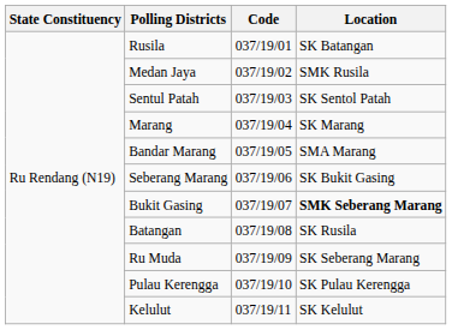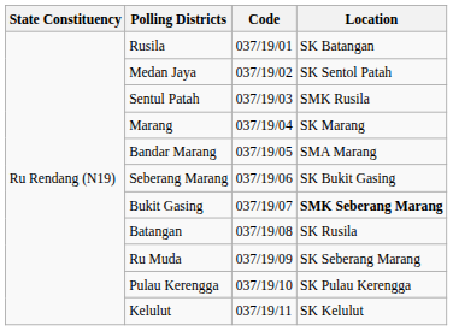 <table class="wikitable sortable mw-collapsible">
 <tr>
 <th><small>State Constituency</small></th>
 <th><small>Polling Districts</small></th>
 <th><small>Code</small></th>
 <th><small>Location</small></th>
 </tr>
 <tr>
 <td rowspan="11"><small>Ru Rendang (N19)</small></td>
 <td><small>Rusila</small></td>
 <td><small>037/19/01</small></td>
 <td><small>SK Batangan</small></td>
 </tr>
 <tr>
 <td><small>Medan Jaya</small></td>
 <td><small>037/19/02</small></td>
-<td><small>SMK Rusila</small></td>
+<td><small>SK Sentol Patah</small></td>
 </tr>
 <tr>
 <td><small>Sentul Patah</small></td>
 <td><small>037/19/03</small></td>
-<td><small>SK Sentol Patah</small></td>
+<td><small>SMK Rusila</small></td>
 </tr>
 <tr>
 <td><small>Marang</small></td>
 <td><small>037/19/04</small></td>
 <td><small>SK Marang</small></td>
 </tr>
 <tr>
 <td><small>Bandar Marang</small></td>
 <td><small>037/19/05</small></td>
 <td><small>SMA Marang</small></td>
 </tr>
 <tr>
 <td><small>Seberang Marang</small></td>
 <td><small>037/19/06</small></td>
 <td><small>SK Bukit Gasing</small></td>
 </tr>
 <tr>
 <td><small>Bukit Gasing</small></td>
 <td><small>037/19/07</small></td>
 <td><strong><small>SMK Seberang Marang</small></strong></td>
 </tr>
 <tr>
 <td><small>Batangan</small></td>
 <td><small>037/19/08</small></td>
 <td><small>SK Rusila</small></td>
 </tr>
 <tr>
 <td><small>Ru Muda</small></td>
 <td><small>037/19/09</small></td>
 <td><small>SK Seberang Marang</small></td>
 </tr>
 <tr>
 <td><small>Pulau Kerengga</small></td>
 <td><small>037/19/10</small></td>
 <td><small>SK Pulau Kerengga</small></td>
 </tr>
 <tr>
 <td><small>Kelulut</small></td>
 <td><small>037/19/11</small></td>
 <td><small>SK Kelulut</small></td>
 </tr>
 </table>
